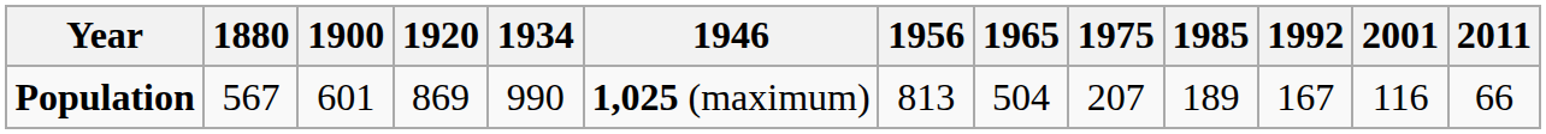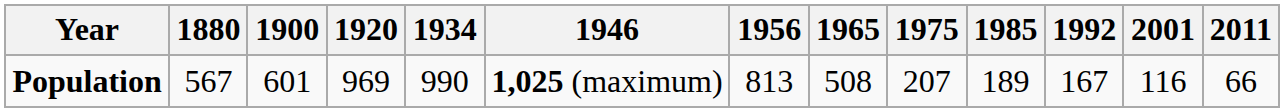 <table class="wikitable">
 <tr>
 <th><strong>Year</strong></th>
 <th align="center">1880</th>
 <th align="center">1900</th>
 <th align="center">1920</th>
 <th align="center">1934</th>
 <th align="center">1946</th>
 <th align="center">1956</th>
 <th align="center">1965</th>
 <th align="center">1975</th>
 <th align="center">1985</th>
 <th align="center">1992</th>
 <th align="center">2001</th>
 <th align="center">2011</th>
 </tr>
 <tr>
 <td><strong>Population</strong></td>
 <td align="center"> 567</td>
 <td align="center"> 601</td>
-<td align="center"> 869</td>
+<td align="center"> 969</td>
 <td align="center"> 990</td>
 <td align="center"> <strong>1,025</strong> (maximum)</td>
 <td align="center"> 813</td>
-<td align="center">  504</td>
+<td align="center">  508</td>
 <td align="center"> 207</td>
 <td align="center"> 189</td>
 <td align="center"> 167</td>
 <td align="center"> 116</td>
 <td align="center"> 66</td>
 </tr>
 </table>
